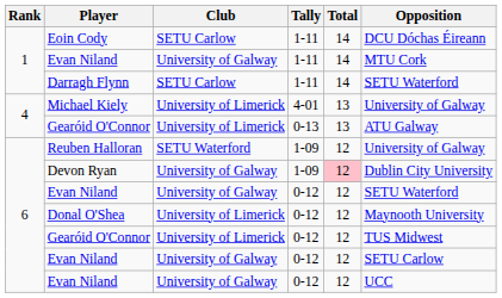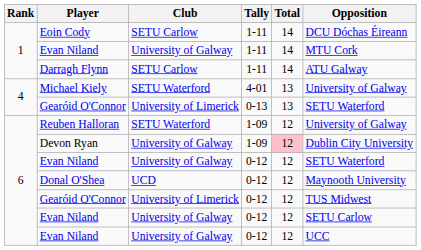 <table class="wikitable">
 <tr>
 <th>Rank</th>
 <th>Player</th>
 <th>Club</th>
 <th>Tally</th>
 <th>Total</th>
 <th>Opposition</th>
 </tr>
 <tr>
 <td rowspan=3 align=center>1</td>
 <td><a href='#'>Eoin Cody</a></td>
 <td><a href='#'>SETU Carlow</a></td>
 <td align=center>1-11</td>
 <td align=center>14</td>
 <td><a href='#'>DCU Dóchas Éireann</a></td>
 </tr>
 <tr>
 <td><a href='#'>Evan Niland</a></td>
 <td><a href='#'>University of Galway</a></td>
 <td align=center>1-11</td>
 <td align=center>14</td>
 <td><a href='#'>MTU Cork</a></td>
 </tr>
 <tr>
 <td><a href='#'>Darragh Flynn</a></td>
 <td><a href='#'>SETU Carlow</a></td>
 <td align=center>1-11</td>
 <td align=center>14</td>
-<td><a href='#'>SETU Waterford</a></td>
+<td><a href='#'>ATU Galway</a></td>
 </tr>
 <tr>
 <td rowspan=2 align=center>4</td>
 <td><a href='#'>Michael Kiely</a></td>
-<td><a href='#'>University of Limerick</a></td>
+<td><a href='#'>SETU Waterford</a></td>
 <td align=center>4-01</td>
 <td align=center>13</td>
 <td><a href='#'>University of Galway</a></td>
 </tr>
 <tr>
 <td><a href='#'>Gearóid O'Connor</a></td>
 <td><a href='#'>University of Limerick</a></td>
 <td align=center>0-13</td>
 <td align=center>13</td>
-<td><a href='#'>ATU Galway</a></td>
+<td><a href='#'>SETU Waterford</a></td>
 </tr>
 <tr>
 <td rowspan=7 align=center>6</td>
 <td><a href='#'>Reuben Halloran</a></td>
 <td><a href='#'>SETU Waterford</a></td>
 <td align=center>1-09</td>
 <td align=center>12</td>
 <td><a href='#'>University of Galway</a></td>
 </tr>
 <tr>
 <td>Devon Ryan</td>
 <td><a href='#'>University of Galway</a></td>
 <td align=center>1-09</td>
 <td align=center style="background: pink;">12</td>
 <td><a href='#'>Dublin City University</a></td>
 </tr>
 <tr>
 <td><a href='#'>Evan Niland</a></td>
 <td><a href='#'>University of Galway</a></td>
 <td align=center>0-12</td>
 <td align=center>12</td>
 <td><a href='#'>SETU Waterford</a></td>
 </tr>
 <tr>
 <td><a href='#'>Donal O'Shea</a></td>
-<td><a href='#'>University of Limerick</a></td>
+<td><a href='#'>UCD</a></td>
 <td align=center>0-12</td>
 <td align=center>12</td>
 <td><a href='#'>Maynooth University</a></td>
 </tr>
 <tr>
 <td><a href='#'>Gearóid O'Connor</a></td>
 <td><a href='#'>University of Limerick</a></td>
 <td align=center>0-12</td>
 <td align=center>12</td>
 <td><a href='#'>TUS Midwest</a></td>
 </tr>
 <tr>
 <td><a href='#'>Evan Niland</a></td>
 <td><a href='#'>University of Galway</a></td>
 <td align=center>0-12</td>
 <td align=center>12</td>
 <td><a href='#'>SETU Carlow</a></td>
 </tr>
 <tr>
 <td><a href='#'>Evan Niland</a></td>
 <td><a href='#'>University of Galway</a></td>
 <td align=center>0-12</td>
 <td align=center>12</td>
 <td><a href='#'>UCC</a></td>
 </tr>
 </table>
